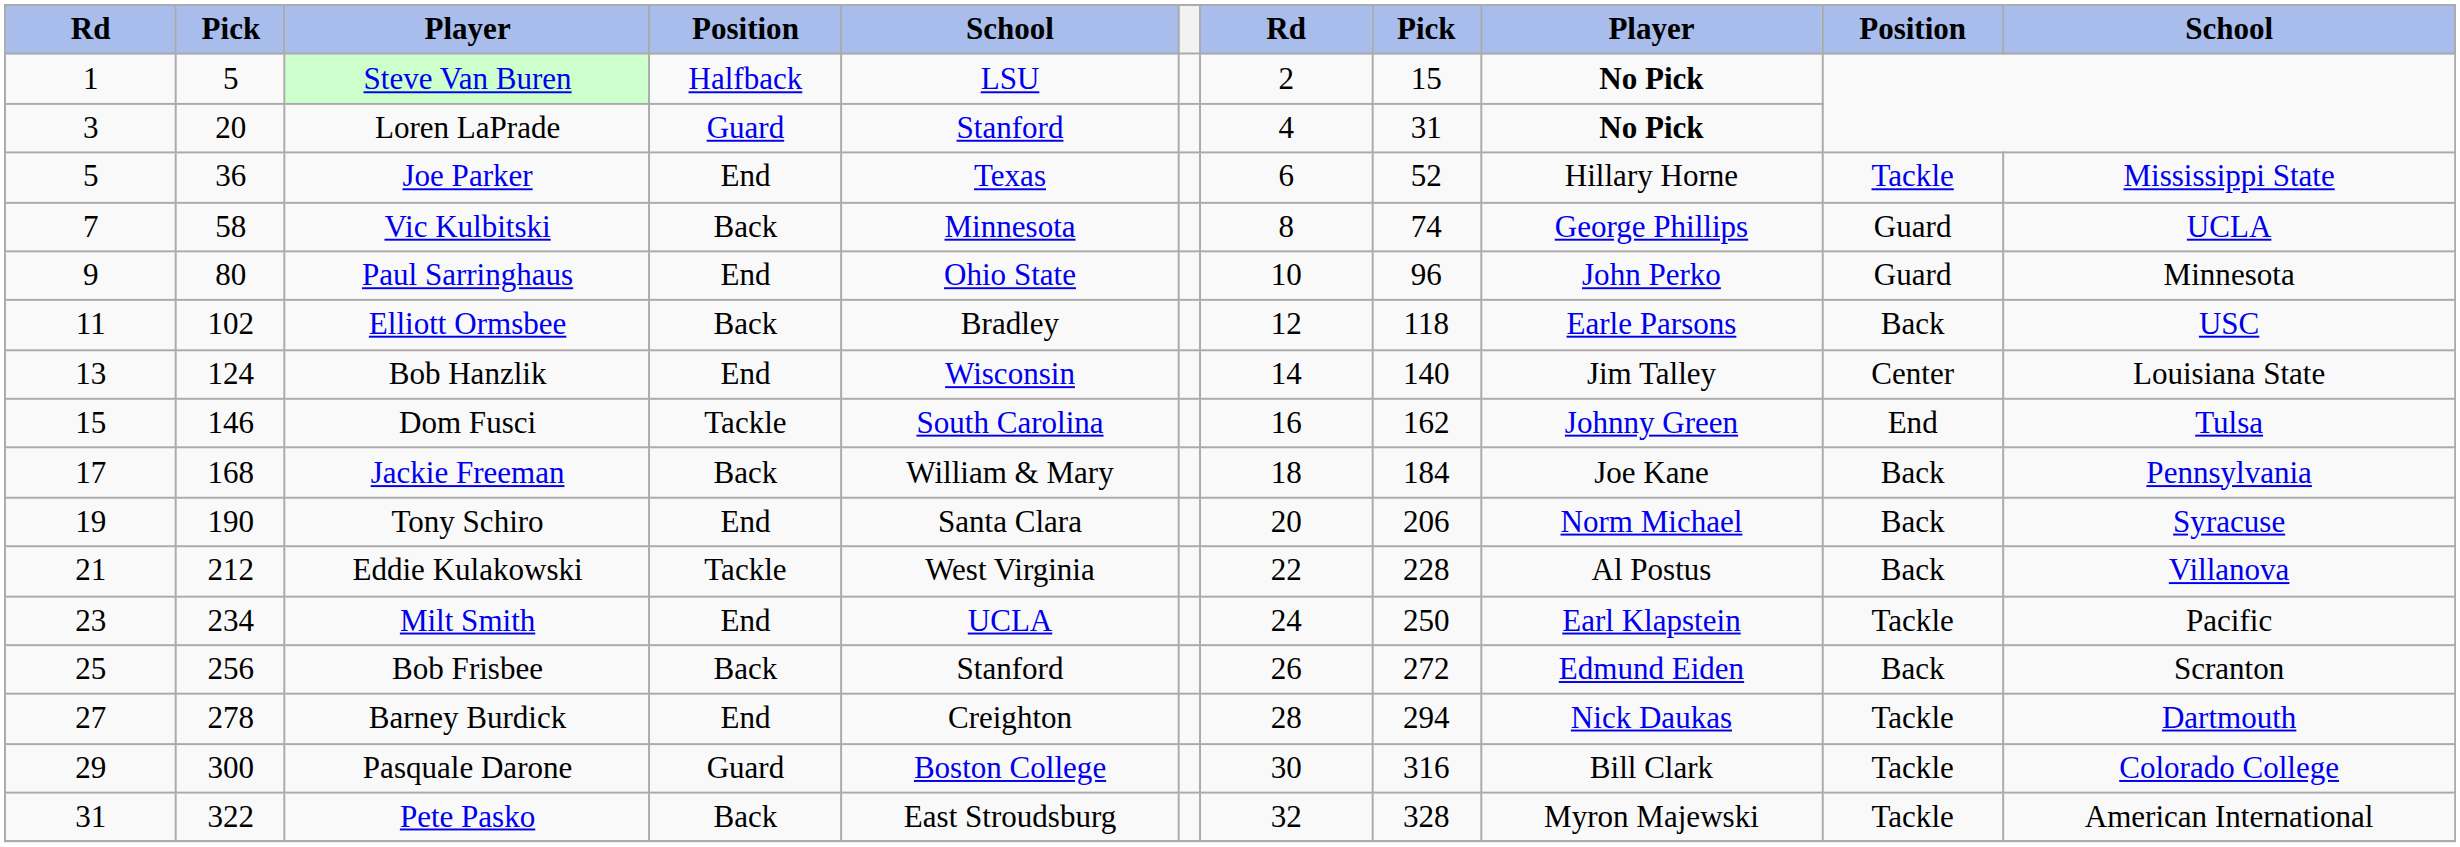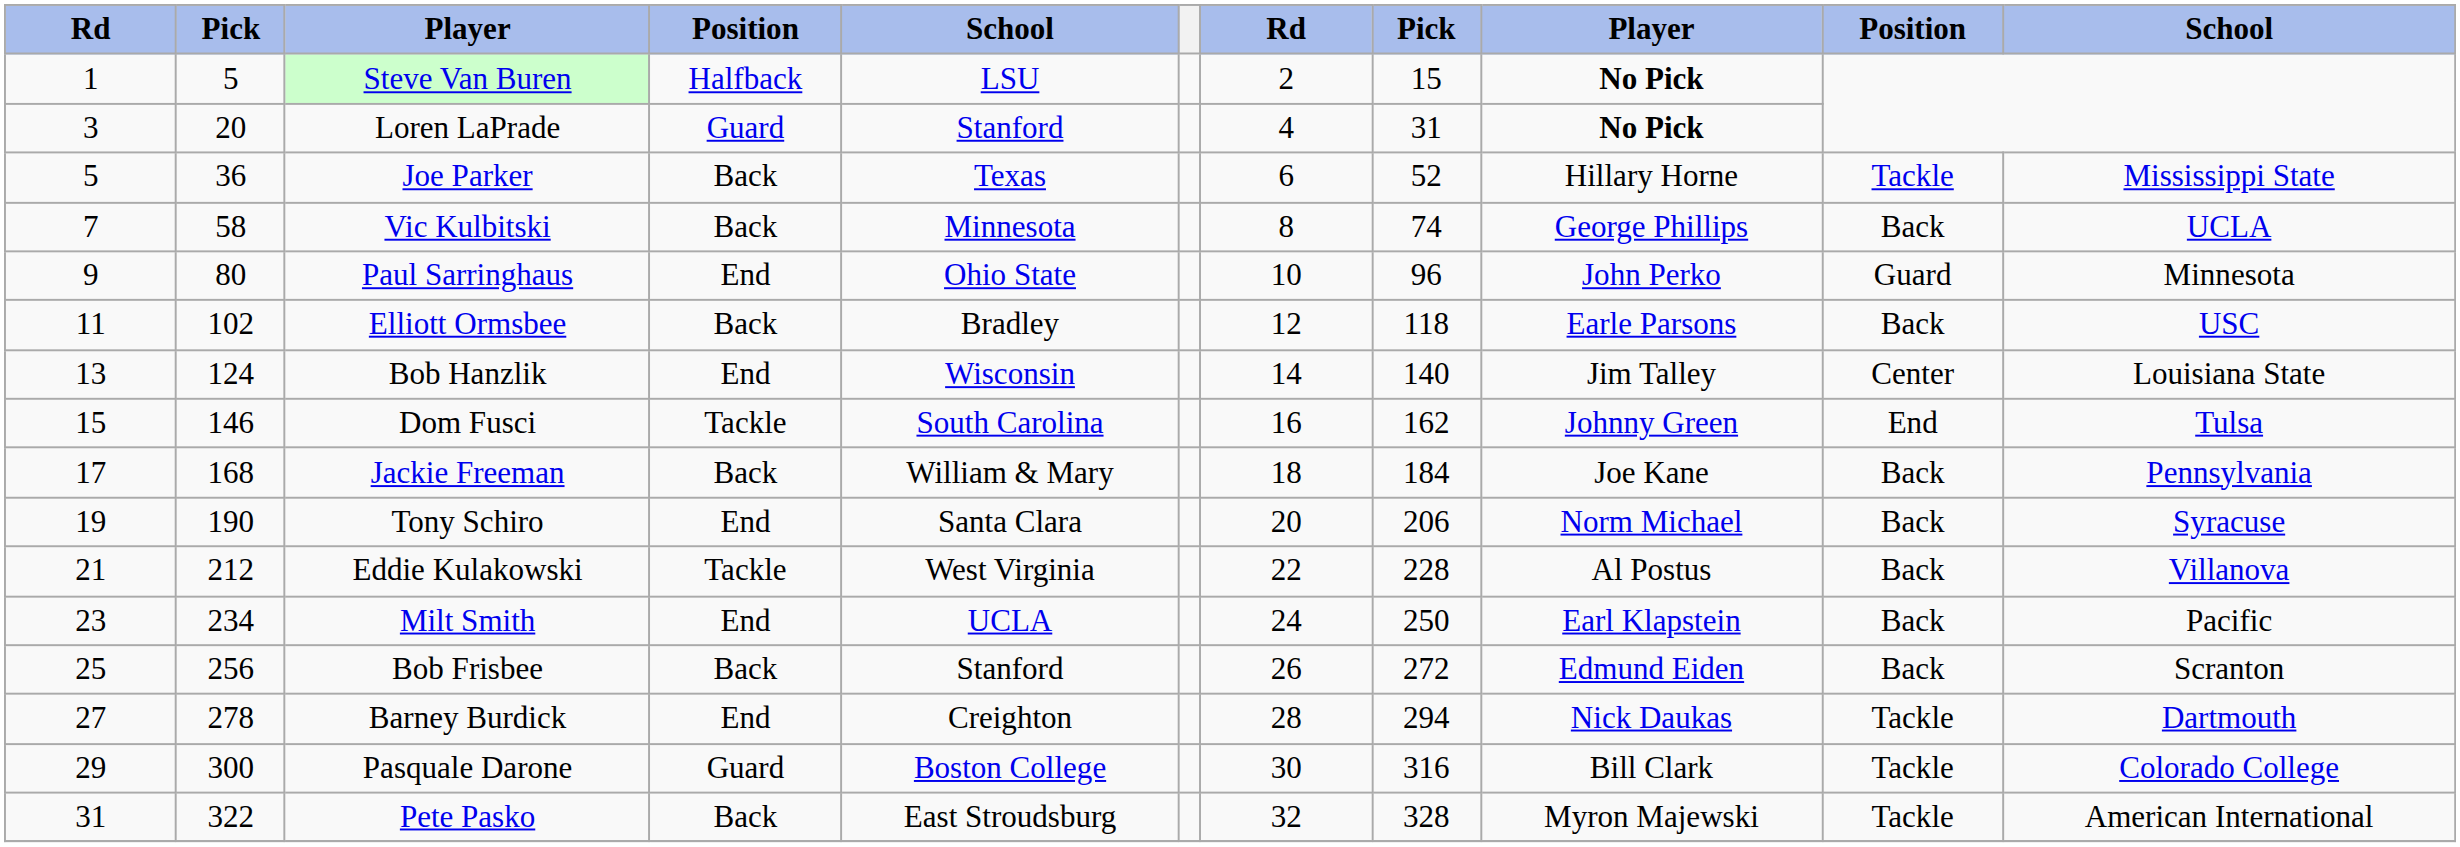 <table class="wikitable sortable sortable" style="width:100%">
 <tr>
 <th style="background:#A8BDEC;" width=7%><strong>Rd</strong></th>
 <th !width=5% style="background:#A8BDEC;"><strong>Pick</strong></th>
 <th !width=15% style="background:#A8BDEC;"><strong>Player</strong></th>
 <th !width=5% style="background:#A8BDEC;"><strong>Position</strong></th>
 <th !width=15% style="background:#A8BDEC;"><strong>School</strong></th>
 <th></th>
 <th style="background:#A8BDEC;" width=7%><strong>Rd</strong></th>
 <th !width=5% style="background:#A8BDEC;"><strong>Pick</strong></th>
 <th !width=15% style="background:#A8BDEC;"><strong>Player</strong></th>
 <th !width=5% style="background:#A8BDEC;"><strong>Position</strong></th>
 <th !width=15% style="background:#A8BDEC;"><strong>School</strong></th>
 </tr>
 <tr align="center" bgcolor="">
 <td>1</td>
 <td>5</td>
 <td bgcolor="#CCFFCC"><a href='#'>Steve Van Buren</a></td>
 <td><a href='#'>Halfback</a></td>
 <td><a href='#'>LSU</a></td>
 <td></td>
 <td>2</td>
 <td>15</td>
 <td><strong> No Pick</strong></td>
 </tr>
 <tr align="center" bgcolor="">
 <td>3</td>
 <td>20</td>
 <td>Loren LaPrade</td>
 <td><a href='#'>Guard</a></td>
 <td><a href='#'>Stanford</a></td>
 <td></td>
 <td>4</td>
 <td>31</td>
 <td><strong> No Pick</strong></td>
 </tr>
 <tr align="center" bgcolor="">
 <td>5</td>
 <td>36</td>
 <td><a href='#'>Joe Parker</a></td>
-<td>End</td>
+<td>Back</td>
 <td><a href='#'>Texas</a></td>
 <td></td>
 <td>6</td>
 <td>52</td>
 <td>Hillary Horne</td>
 <td><a href='#'>Tackle</a></td>
 <td><a href='#'>Mississippi State</a></td>
 </tr>
 <tr align="center" bgcolor="">
 <td>7</td>
 <td>58</td>
 <td><a href='#'>Vic Kulbitski</a></td>
 <td>Back</td>
 <td><a href='#'>Minnesota</a></td>
 <td></td>
 <td>8</td>
 <td>74</td>
 <td><a href='#'>George Phillips</a></td>
-<td>Guard</td>
+<td>Back</td>
 <td><a href='#'>UCLA</a></td>
 </tr>
 <tr align="center" bgcolor="">
 <td>9</td>
 <td>80</td>
 <td><a href='#'>Paul Sarringhaus</a></td>
 <td>End</td>
 <td><a href='#'>Ohio State</a></td>
 <td></td>
 <td>10</td>
 <td>96</td>
 <td><a href='#'>John Perko</a></td>
 <td>Guard</td>
 <td>Minnesota</td>
 </tr>
 <tr align="center" bgcolor="">
 <td>11</td>
 <td>102</td>
 <td><a href='#'>Elliott Ormsbee</a></td>
 <td>Back</td>
 <td>Bradley</td>
 <td></td>
 <td>12</td>
 <td>118</td>
 <td><a href='#'>Earle Parsons</a></td>
 <td>Back</td>
 <td><a href='#'>USC</a></td>
 </tr>
 <tr align="center" bgcolor="">
 <td>13</td>
 <td>124</td>
 <td>Bob Hanzlik</td>
 <td>End</td>
 <td><a href='#'>Wisconsin</a></td>
 <td></td>
 <td>14</td>
 <td>140</td>
 <td>Jim Talley</td>
 <td>Center</td>
 <td>Louisiana State</td>
 </tr>
 <tr align="center" bgcolor="">
 <td>15</td>
 <td>146</td>
 <td>Dom Fusci</td>
 <td>Tackle</td>
 <td><a href='#'>South Carolina</a></td>
 <td></td>
 <td>16</td>
 <td>162</td>
 <td><a href='#'>Johnny Green</a></td>
 <td>End</td>
 <td><a href='#'>Tulsa</a></td>
 </tr>
 <tr align="center" bgcolor="">
 <td>17</td>
 <td>168</td>
 <td><a href='#'>Jackie Freeman</a></td>
 <td>Back</td>
 <td>William & Mary</td>
 <td></td>
 <td>18</td>
 <td>184</td>
 <td>Joe Kane</td>
 <td>Back</td>
 <td><a href='#'>Pennsylvania</a></td>
 </tr>
 <tr align="center" bgcolor="">
 <td>19</td>
 <td>190</td>
 <td>Tony Schiro</td>
 <td>End</td>
 <td>Santa Clara</td>
 <td></td>
 <td>20</td>
 <td>206</td>
 <td><a href='#'>Norm Michael</a></td>
 <td>Back</td>
 <td><a href='#'>Syracuse</a></td>
 </tr>
 <tr align="center" bgcolor="">
 <td>21</td>
 <td>212</td>
 <td>Eddie Kulakowski</td>
 <td>Tackle</td>
 <td>West Virginia</td>
 <td></td>
 <td>22</td>
 <td>228</td>
 <td>Al Postus</td>
 <td>Back</td>
 <td><a href='#'>Villanova</a></td>
 </tr>
 <tr align="center" bgcolor="">
 <td>23</td>
 <td>234</td>
 <td><a href='#'>Milt Smith</a></td>
 <td>End</td>
 <td><a href='#'>UCLA</a></td>
 <td></td>
 <td>24</td>
 <td>250</td>
 <td><a href='#'>Earl Klapstein</a></td>
-<td>Tackle</td>
+<td>Back</td>
 <td>Pacific</td>
 </tr>
 <tr align="center" bgcolor="">
 <td>25</td>
 <td>256</td>
 <td>Bob Frisbee</td>
 <td>Back</td>
 <td>Stanford</td>
 <td></td>
 <td>26</td>
 <td>272</td>
 <td><a href='#'>Edmund Eiden</a></td>
 <td>Back</td>
 <td>Scranton</td>
 </tr>
 <tr align="center" bgcolor="">
 <td>27</td>
 <td>278</td>
 <td>Barney Burdick</td>
 <td>End</td>
 <td>Creighton</td>
 <td></td>
 <td>28</td>
 <td>294</td>
 <td><a href='#'>Nick Daukas</a></td>
 <td>Tackle</td>
 <td><a href='#'>Dartmouth</a></td>
 </tr>
 <tr align="center" bgcolor="">
 <td>29</td>
 <td>300</td>
 <td>Pasquale Darone</td>
 <td>Guard</td>
 <td><a href='#'>Boston College</a></td>
 <td></td>
 <td>30</td>
 <td>316</td>
 <td>Bill Clark</td>
 <td>Tackle</td>
 <td><a href='#'>Colorado College</a></td>
 </tr>
 <tr align="center" bgcolor="">
 <td>31</td>
 <td>322</td>
 <td><a href='#'>Pete Pasko</a></td>
 <td>Back</td>
 <td>East Stroudsburg</td>
 <td></td>
 <td>32</td>
 <td>328</td>
 <td>Myron Majewski</td>
 <td>Tackle</td>
 <td>American International</td>
 </tr>
 <tr align="center" bgcolor="">
 </tr>
 </table>
